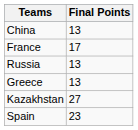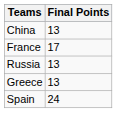 <table class="wikitable sortable">
 <tr style="background:#b0c4de; text-align:center;">
 <th>Teams</th>
 <th>Final Points</th>
 </tr>
 <tr>
 <td>China</td>
 <td>13</td>
 </tr>
 <tr>
 <td>France</td>
 <td>17</td>
 </tr>
 <tr>
 <td>Russia</td>
 <td>13</td>
 </tr>
 <tr>
 <td>Greece</td>
 <td>13</td>
 </tr>
 <tr>
-<td>Kazakhstan</td>
-<td>27</td>
-</tr>
-<tr>
 <td>Spain</td>
-<td>23</td>
+<td>24</td>
 </tr>
 </table>
